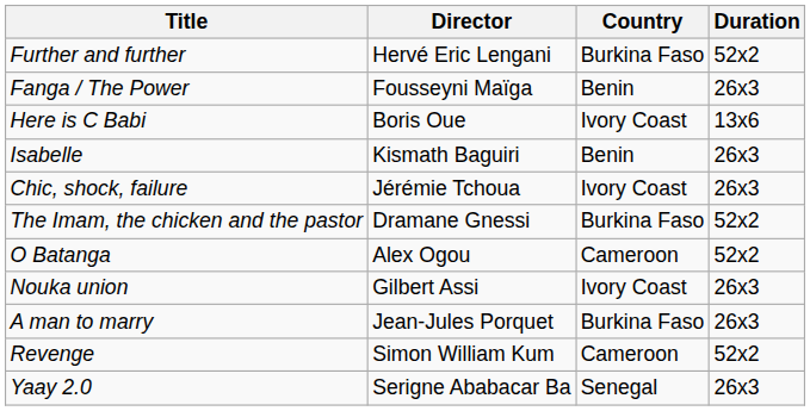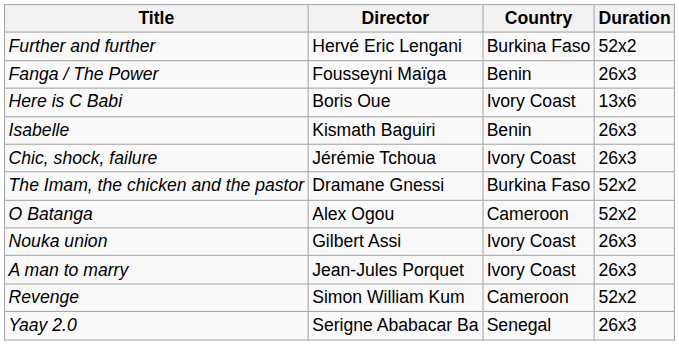 <table class="wikitable">
 <tr>
 <th>Title</th>
 <th>Director</th>
 <th>Country</th>
 <th>Duration</th>
 </tr>
 <tr>
 <td><em>Further and further</em></td>
 <td>Hervé Eric Lengani</td>
 <td>Burkina Faso</td>
 <td>52x2</td>
 </tr>
 <tr>
 <td><em>Fanga / The Power</em></td>
 <td>Fousseyni Maïga</td>
 <td>Benin</td>
 <td>26x3</td>
 </tr>
 <tr>
 <td><em>Here is C Babi</em></td>
 <td>Boris Oue</td>
 <td>Ivory Coast</td>
 <td>13x6</td>
 </tr>
 <tr>
 <td><em>Isabelle</em></td>
 <td>Kismath Baguiri</td>
 <td>Benin</td>
 <td>26x3</td>
 </tr>
 <tr>
 <td><em>Chic, shock, failure</em></td>
 <td>Jérémie Tchoua</td>
 <td>Ivory Coast</td>
 <td>26x3</td>
 </tr>
 <tr>
 <td><em>The Imam, the chicken and the pastor</em></td>
 <td>Dramane Gnessi</td>
 <td>Burkina Faso</td>
 <td>52x2</td>
 </tr>
 <tr>
 <td><em>O Batanga</em></td>
 <td>Alex Ogou</td>
 <td>Cameroon</td>
 <td>52x2</td>
 </tr>
 <tr>
 <td><em>Nouka union</em></td>
 <td>Gilbert Assi</td>
 <td>Ivory Coast</td>
 <td>26x3</td>
 </tr>
 <tr>
 <td><em>A man to marry</em></td>
 <td>Jean-Jules Porquet</td>
-<td>Burkina Faso</td>
+<td>Ivory Coast</td>
 <td>26x3</td>
 </tr>
 <tr>
 <td><em>Revenge</em></td>
 <td>Simon William Kum</td>
 <td>Cameroon</td>
 <td>52x2</td>
 </tr>
 <tr>
 <td><em>Yaay 2.0</em></td>
 <td>Serigne Ababacar Ba</td>
 <td>Senegal</td>
 <td>26x3</td>
 </tr>
 </table>
